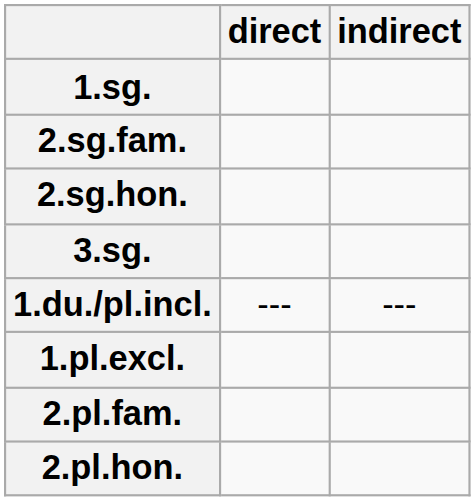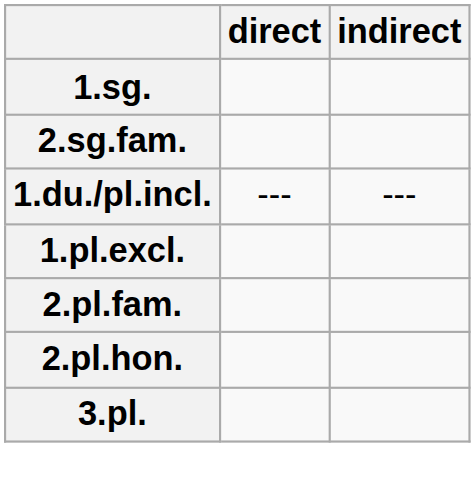 <table class="wikitable" style="text-align: center;">
 <tr>
 <th></th>
 <th>direct</th>
 <th>indirect</th>
 </tr>
 <tr>
 <th>1.sg.</th>
 <td></td>
 <td></td>
 </tr>
 <tr>
 <th>2.sg.fam.</th>
-<td></td>
-<td></td>
-</tr>
-<tr>
-<th>2.sg.hon.</th>
-<td></td>
-<td></td>
-</tr>
-<tr>
-<th>3.sg.</th>
 <td></td>
 <td></td>
 </tr>
 <tr>
 <th>1.du./pl.incl.</th>
 <td>---</td>
 <td>---</td>
 </tr>
 <tr>
 <th>1.pl.excl.</th>
 <td></td>
 <td></td>
 </tr>
 <tr>
 <th>2.pl.fam.</th>
 <td></td>
 <td></td>
 </tr>
 <tr>
 <th>2.pl.hon.</th>
 <td></td>
 <td></td>
 </tr>
+<tr>
+<th>3.pl.</th>
+<td></td>
+<td></td>
+</tr>
 </table>
